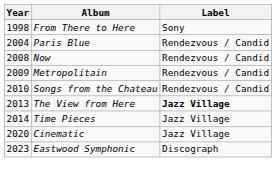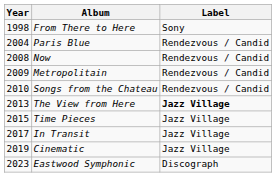 <table class="wikitable">
 <tr>
 <th>Year</th>
 <th>Album</th>
 <th>Label</th>
 </tr>
 <tr>
 <td>1998</td>
 <td><em>From There to Here</em></td>
 <td>Sony</td>
 </tr>
 <tr>
 <td>2004</td>
 <td><em>Paris Blue</em></td>
 <td>Rendezvous / Candid</td>
 </tr>
 <tr>
 <td>2008</td>
 <td><em>Now</em></td>
 <td>Rendezvous / Candid</td>
 </tr>
 <tr>
 <td>2009</td>
 <td><em>Metropolitain</em></td>
 <td>Rendezvous / Candid</td>
 </tr>
 <tr>
 <td>2010</td>
 <td><em>Songs from the Chateau</em></td>
 <td>Rendezvous / Candid</td>
 </tr>
 <tr>
 <td>2013</td>
 <td><em>The View from Here</em></td>
 <td><strong>Jazz Village</strong></td>
 </tr>
 <tr>
-<td>2014</td>
+<td>2015</td>
 <td><em>Time Pieces</em></td>
 <td>Jazz Village</td>
 </tr>
 <tr>
-<td>2020</td>
+<td>2017</td>
+<td><em>In Transit</em></td>
+<td>Jazz Village</td>
+</tr>
+<tr>
+<td>2019</td>
 <td><em>Cinematic</em></td>
 <td>Jazz Village</td>
 </tr>
 <tr>
 <td>2023</td>
 <td><em>Eastwood Symphonic</em></td>
 <td>Discograph</td>
 </tr>
 </table>
